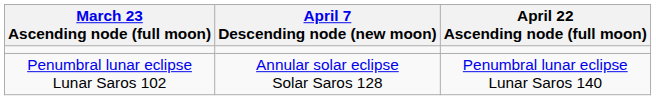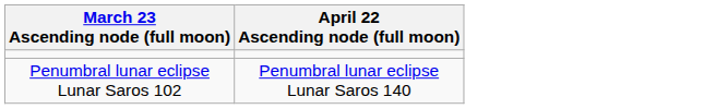 <table class="wikitable">
 <tr>
 <th><a href='#'>March 23</a><br>Ascending node (full moon)</th>
-<th><a href='#'>April 7</a><br>Descending node (new moon)</th>
 <th>April 22<br>Ascending node (full moon)</th>
 </tr>
 <tr>
 <td></td>
 <td></td>
-<td></td>
 </tr>
 <tr align=center>
 <td><a href='#'>Penumbral lunar eclipse</a><br>Lunar Saros 102</td>
-<td><a href='#'>Annular solar eclipse</a><br>Solar Saros 128</td>
 <td><a href='#'>Penumbral lunar eclipse</a><br>Lunar Saros 140</td>
 </tr>
 </table>
